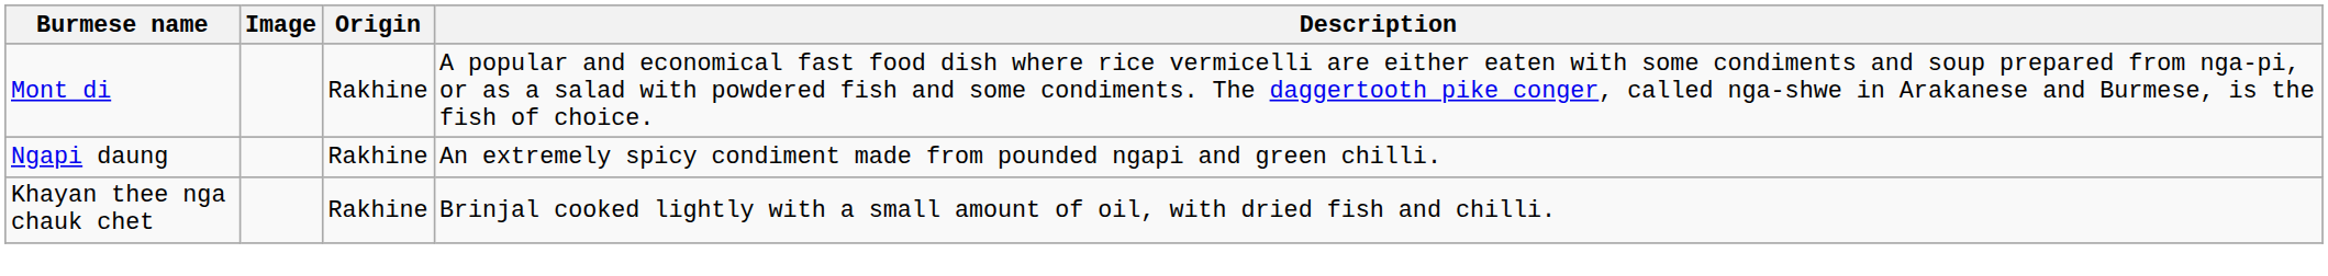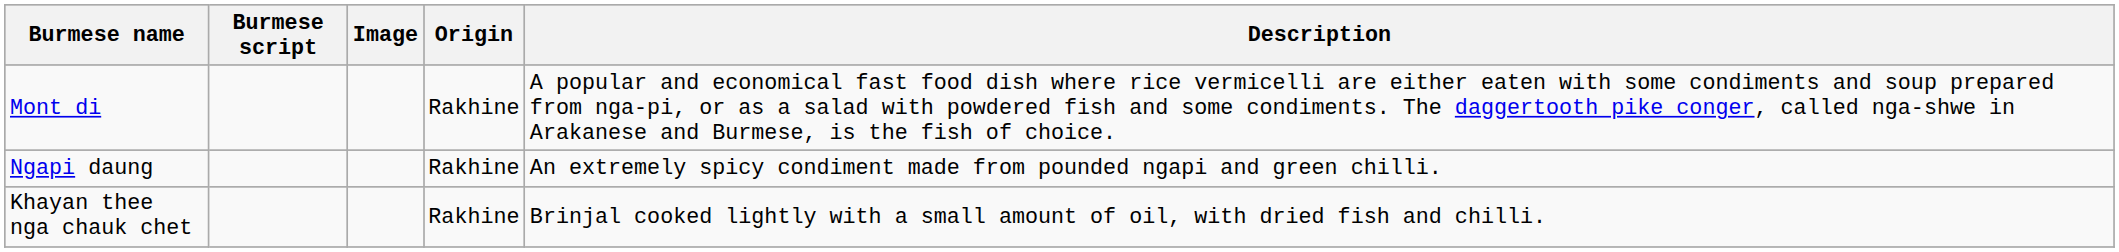 <table class="wikitable sortable" style="width:100%;">
 <tr>
 <th>Burmese name</th>
+<th>Burmese script</th>
 <th>Image</th>
 <th>Origin</th>
 <th>Description</th>
 </tr>
 <tr>
 <td><a href='#'>Mont di</a></td>
 <td></td>
+<td></td>
 <td>Rakhine</td>
 <td>A popular and economical fast food dish where rice vermicelli are either eaten with some condiments and soup prepared from nga-pi, or as a salad with powdered fish and some condiments. The <a href='#'>daggertooth pike conger</a>, called nga-shwe in Arakanese and Burmese, is the fish of choice.</td>
 </tr>
 <tr>
 <td><a href='#'>Ngapi</a> daung</td>
+<td></td>
 <td></td>
 <td>Rakhine</td>
 <td>An extremely spicy condiment made from pounded ngapi and green chilli.</td>
 </tr>
 <tr>
 <td>Khayan thee nga chauk chet</td>
 <td></td>
+<td></td>
 <td>Rakhine</td>
 <td>Brinjal cooked lightly with a small amount of oil, with dried fish and chilli.</td>
 </tr>
 </table>
